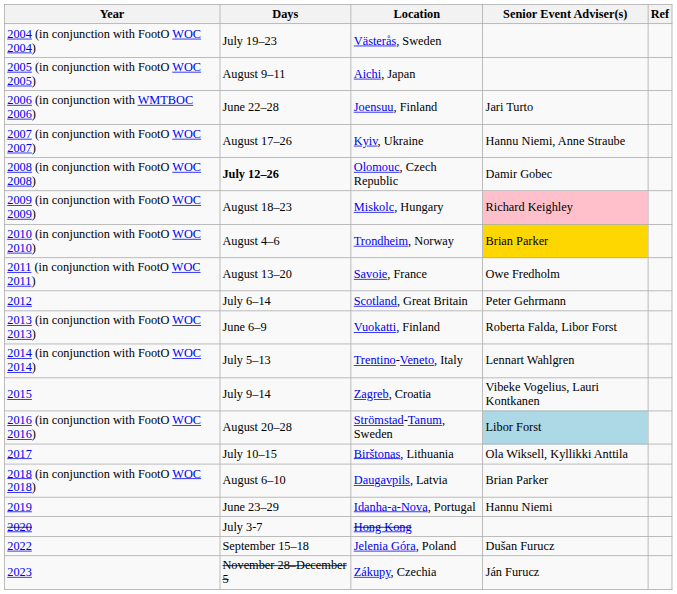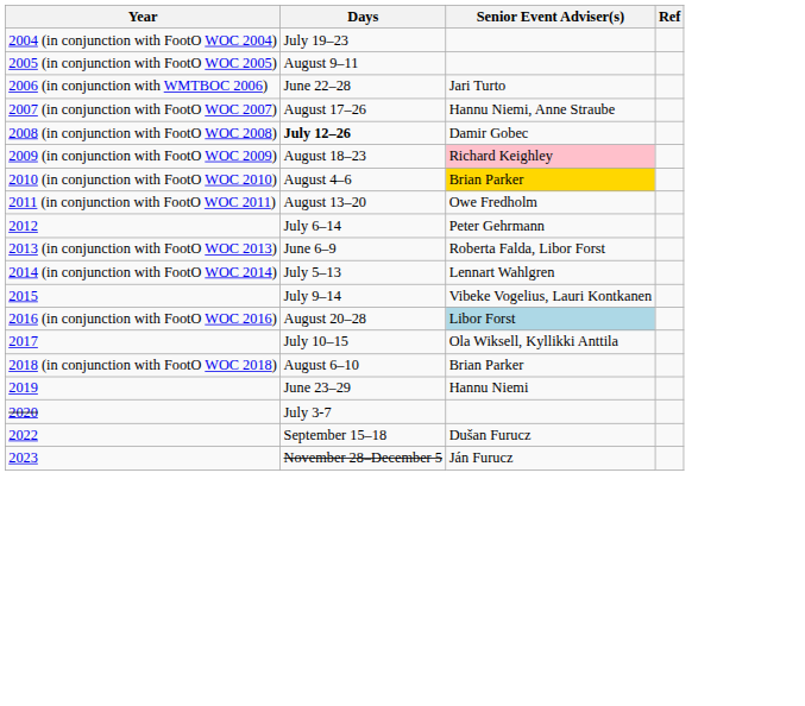 <table class="wikitable">
 <tr>
 <th>Year</th>
 <th>Days</th>
-<th>Location</th>
 <th>Senior Event Adviser(s)</th>
 <th>Ref</th>
 </tr>
 <tr>
 <td><a href='#'>2004</a> (in conjunction with FootO <a href='#'>WOC 2004</a>)</td>
 <td>July 19–23</td>
-<td> <a href='#'>Västerås</a>, Sweden</td>
 <td></td>
 <td></td>
 </tr>
 <tr>
 <td><a href='#'>2005</a> (in conjunction with FootO <a href='#'>WOC 2005</a>)</td>
 <td>August 9–11</td>
-<td> <a href='#'>Aichi</a>, Japan</td>
 <td></td>
 <td></td>
 </tr>
 <tr>
 <td><a href='#'>2006</a> (in conjunction with <a href='#'>WMTBOC 2006</a>)</td>
 <td>June 22–28</td>
-<td> <a href='#'>Joensuu</a>, Finland</td>
 <td>Jari Turto</td>
 <td></td>
 </tr>
 <tr>
 <td><a href='#'>2007</a> (in conjunction with FootO <a href='#'>WOC 2007</a>)</td>
 <td>August 17–26</td>
-<td> <a href='#'>Kyiv</a>, Ukraine</td>
 <td>Hannu Niemi, Anne Straube</td>
 <td></td>
 </tr>
 <tr>
 <td><a href='#'>2008</a> (in conjunction with FootO <a href='#'>WOC 2008</a>)</td>
 <td><strong>July 12–26</strong></td>
-<td> <a href='#'>Olomouc</a>, Czech Republic</td>
 <td>Damir Gobec</td>
 <td></td>
 </tr>
 <tr>
 <td><a href='#'>2009</a> (in conjunction with FootO <a href='#'>WOC 2009</a>)</td>
 <td>August 18–23</td>
-<td> <a href='#'>Miskolc</a>, Hungary</td>
 <td style="background: pink;">Richard Keighley</td>
 <td></td>
 </tr>
 <tr>
 <td><a href='#'>2010</a> (in conjunction with FootO <a href='#'>WOC 2010</a>)</td>
 <td>August 4–6</td>
-<td> <a href='#'>Trondheim</a>, Norway</td>
 <td style="background: gold;">Brian Parker</td>
 <td></td>
 </tr>
 <tr>
 <td><a href='#'>2011</a> (in conjunction with FootO <a href='#'>WOC 2011</a>)</td>
 <td>August 13–20</td>
-<td> <a href='#'>Savoie</a>, France</td>
 <td>Owe Fredholm</td>
 <td></td>
 </tr>
 <tr>
 <td><a href='#'>2012</a></td>
 <td>July 6–14</td>
-<td> <a href='#'>Scotland</a>, Great Britain</td>
 <td>Peter Gehrmann</td>
 <td></td>
 </tr>
 <tr>
 <td><a href='#'>2013</a> (in conjunction with FootO <a href='#'>WOC 2013</a>)</td>
 <td>June 6–9</td>
-<td> <a href='#'>Vuokatti</a>, Finland</td>
 <td>Roberta Falda, Libor Forst</td>
 <td></td>
 </tr>
 <tr>
 <td><a href='#'>2014</a> (in conjunction with FootO <a href='#'>WOC 2014</a>)</td>
 <td>July 5–13</td>
-<td> <a href='#'>Trentino</a>-<a href='#'>Veneto</a>, Italy</td>
 <td>Lennart Wahlgren</td>
 <td></td>
 </tr>
 <tr>
 <td><a href='#'>2015</a></td>
 <td>July 9–14</td>
-<td> <a href='#'>Zagreb</a>, Croatia</td>
 <td>Vibeke Vogelius, Lauri Kontkanen</td>
 <td></td>
 </tr>
 <tr>
 <td><a href='#'>2016</a> (in conjunction with FootO <a href='#'>WOC 2016</a>)</td>
 <td>August 20–28</td>
-<td> <a href='#'>Strömstad</a>-<a href='#'>Tanum</a>, Sweden</td>
 <td style="background: lightblue;">Libor Forst</td>
 <td></td>
 </tr>
 <tr>
 <td><a href='#'>2017</a></td>
 <td>July 10–15</td>
-<td> <a href='#'>Birštonas</a>, Lithuania</td>
 <td>Ola Wiksell, Kyllikki Anttila</td>
 <td></td>
 </tr>
 <tr>
 <td><a href='#'>2018</a> (in conjunction with FootO <a href='#'>WOC 2018</a>)</td>
 <td>August 6–10</td>
-<td> <a href='#'>Daugavpils</a>, Latvia</td>
 <td>Brian Parker</td>
 <td></td>
 </tr>
 <tr>
 <td><a href='#'>2019</a></td>
 <td>June 23–29</td>
-<td> <a href='#'>Idanha-a-Nova</a>, Portugal</td>
 <td>Hannu Niemi</td>
 <td></td>
 </tr>
 <tr>
 <td><s><a href='#'>2020</a></s></td>
 <td>July 3-7</td>
-<td><s> <a href='#'>Hong Kong</a></s></td>
 <td></td>
 <td></td>
 </tr>
 <tr>
 <td><a href='#'>2022</a></td>
 <td>September 15–18</td>
-<td> <a href='#'>Jelenia Góra</a>, Poland</td>
 <td>Dušan Furucz</td>
 <td></td>
 </tr>
 <tr>
 <td><a href='#'>2023</a></td>
 <td><s>November 28–December 5</s></td>
-<td> <a href='#'>Zákupy</a>, Czechia</td>
 <td>Ján Furucz</td>
 <td></td>
 </tr>
 </table>
